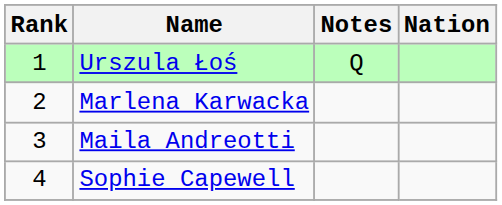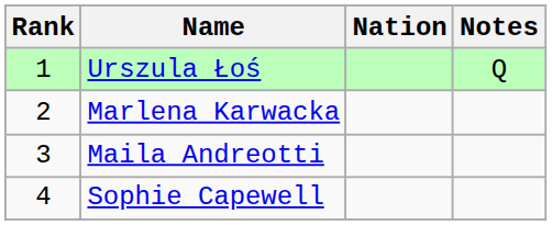 <table class="wikitable sortable" style="text-align:center">
 <tr>
 <th>Rank</th>
 <th>Name</th>
+<th>Nation</th>
 <th>Notes</th>
-<th>Nation</th>
 </tr>
 <tr bgcolor=bbffbb>
 <td>1</td>
 <td align=left><a href='#'>Urszula Łoś</a></td>
+<td align=left></td>
 <td>Q</td>
-<td align=left></td>
 </tr>
 <tr>
 <td>2</td>
 <td align=left><a href='#'>Marlena Karwacka</a></td>
+<td align=left></td>
 <td></td>
-<td align=left></td>
 </tr>
 <tr>
 <td>3</td>
 <td align=left><a href='#'>Maila Andreotti</a></td>
+<td align=left></td>
 <td></td>
-<td align=left></td>
 </tr>
 <tr>
 <td>4</td>
 <td align=left><a href='#'>Sophie Capewell</a></td>
+<td align=left></td>
 <td></td>
-<td align=left></td>
 </tr>
 </table>
